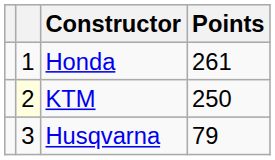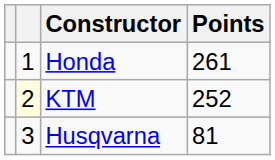 <table class="wikitable" style="font-size: 95%;">
 <tr>
 <th></th>
 <th></th>
 <th>Constructor</th>
 <th>Points</th>
 </tr>
 <tr>
 <td></td>
 <td align=center>1</td>
 <td> <a href='#'>Honda</a></td>
 <td align=left>261</td>
 </tr>
 <tr>
 <td></td>
 <td align=center style="background: lightyellow;">2</td>
 <td> <a href='#'>KTM</a></td>
-<td align=left>250</td>
+<td align=left>252</td>
 </tr>
 <tr>
 <td></td>
 <td align=center>3</td>
 <td> <a href='#'>Husqvarna</a></td>
-<td align=left>79</td>
+<td align=left>81</td>
 </tr>
 </table>
